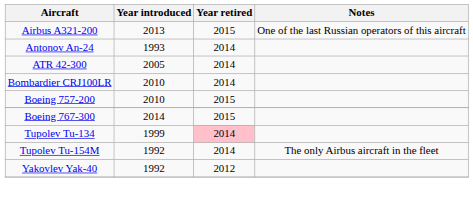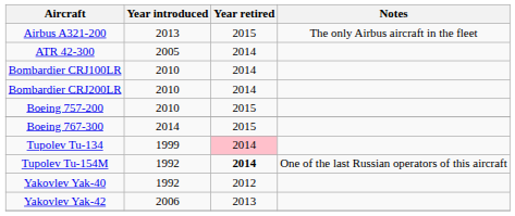 <table class="wikitable" style="margin:1em auto; border-collapse:collapse;text-align:center">
 <tr>
 <th>Aircraft</th>
 <th>Year introduced</th>
 <th>Year retired</th>
 <th>Notes</th>
 </tr>
 <tr>
 <td><a href='#'>Airbus A321-200</a></td>
 <td>2013</td>
 <td>2015</td>
-<td>One of the last Russian operators of this aircraft</td>
-</tr>
-<tr>
-<td><a href='#'>Antonov An-24</a></td>
-<td>1993</td>
-<td>2014</td>
-<td></td>
+<td>The only Airbus aircraft in the fleet</td>
 </tr>
 <tr>
 <td><a href='#'>ATR 42-300</a></td>
 <td>2005</td>
 <td>2014</td>
 <td></td>
 </tr>
 <tr>
 <td><a href='#'>Bombardier CRJ100LR</a></td>
+<td>2010</td>
+<td>2014</td>
+<td></td>
+</tr>
+<tr>
+<td><a href='#'>Bombardier CRJ200LR</a></td>
 <td>2010</td>
 <td>2014</td>
 <td></td>
 </tr>
 <tr>
 <td><a href='#'>Boeing 757-200</a></td>
 <td>2010</td>
 <td>2015</td>
 <td></td>
 </tr>
 <tr>
 </tr>
 <tr>
 <td><a href='#'>Boeing 767-300</a></td>
 <td>2014</td>
 <td>2015</td>
 <td></td>
 </tr>
 <tr>
 <td><a href='#'>Tupolev Tu-134</a></td>
 <td>1999</td>
 <td style="background: pink;">2014</td>
 <td></td>
 </tr>
 <tr>
 <td><a href='#'>Tupolev Tu-154M</a></td>
 <td>1992</td>
-<td>2014</td>
-<td>The only Airbus aircraft in the fleet</td>
+<td><strong>2014</strong></td>
+<td>One of the last Russian operators of this aircraft</td>
 </tr>
 <tr>
 <td><a href='#'>Yakovlev Yak-40</a></td>
 <td>1992</td>
 <td>2012</td>
 <td></td>
 </tr>
 <tr>
+<td><a href='#'>Yakovlev Yak-42</a></td>
+<td>2006</td>
+<td>2013</td>
+<td></td>
+</tr>
+<tr>
 </tr>
 </table>
